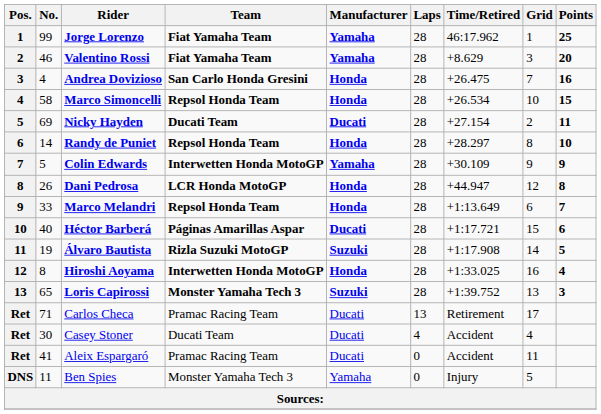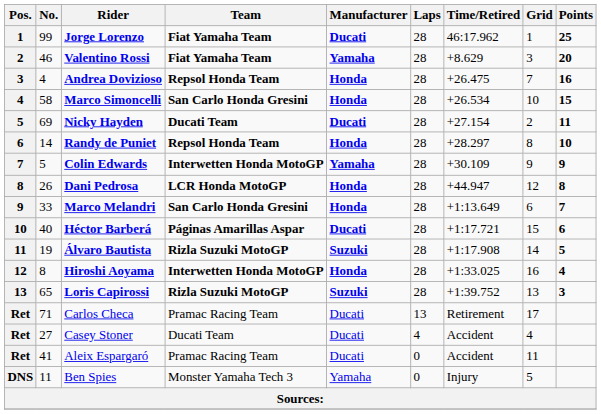 <table class="wikitable" style="font-size: 95%;">
 <tr>
 <th>Pos.</th>
 <th>No.</th>
 <th>Rider</th>
 <th>Team</th>
 <th>Manufacturer</th>
 <th>Laps</th>
 <th>Time/Retired</th>
 <th>Grid</th>
 <th>Points</th>
 </tr>
 <tr>
 <th>1</th>
 <td>99</td>
 <td> <strong><a href='#'>Jorge Lorenzo</a></strong></td>
 <td><strong>Fiat Yamaha Team</strong></td>
-<td><strong><a href='#'>Yamaha</a></strong></td>
+<td><strong><a href='#'>Ducati</a></strong></td>
 <td>28</td>
 <td>46:17.962</td>
 <td>1</td>
 <td><strong>25</strong></td>
 </tr>
 <tr>
 <th>2</th>
 <td>46</td>
 <td> <strong><a href='#'>Valentino Rossi</a></strong></td>
 <td><strong>Fiat Yamaha Team</strong></td>
 <td><strong><a href='#'>Yamaha</a></strong></td>
 <td>28</td>
 <td>+8.629</td>
 <td>3</td>
 <td><strong>20</strong></td>
 </tr>
 <tr>
 <th>3</th>
 <td>4</td>
 <td> <strong><a href='#'>Andrea Dovizioso</a></strong></td>
-<td><strong>San Carlo Honda Gresini</strong></td>
+<td><strong>Repsol Honda Team</strong></td>
 <td><strong><a href='#'>Honda</a></strong></td>
 <td>28</td>
 <td>+26.475</td>
 <td>7</td>
 <td><strong>16</strong></td>
 </tr>
 <tr>
 <th>4</th>
 <td>58</td>
 <td> <strong><a href='#'>Marco Simoncelli</a></strong></td>
-<td><strong>Repsol Honda Team</strong></td>
+<td><strong>San Carlo Honda Gresini</strong></td>
 <td><strong><a href='#'>Honda</a></strong></td>
 <td>28</td>
 <td>+26.534</td>
 <td>10</td>
 <td><strong>15</strong></td>
 </tr>
 <tr>
 <th>5</th>
 <td>69</td>
 <td> <strong><a href='#'>Nicky Hayden</a></strong></td>
 <td><strong>Ducati Team</strong></td>
 <td><strong><a href='#'>Ducati</a></strong></td>
 <td>28</td>
 <td>+27.154</td>
 <td>2</td>
 <td><strong>11</strong></td>
 </tr>
 <tr>
 <th>6</th>
 <td>14</td>
 <td> <strong><a href='#'>Randy de Puniet</a></strong></td>
 <td><strong>Repsol Honda Team</strong></td>
 <td><strong><a href='#'>Honda</a></strong></td>
 <td>28</td>
 <td>+28.297</td>
 <td>8</td>
 <td><strong>10</strong></td>
 </tr>
 <tr>
 <th>7</th>
 <td>5</td>
 <td> <strong><a href='#'>Colin Edwards</a></strong></td>
 <td><strong>Interwetten Honda MotoGP</strong></td>
 <td><strong><a href='#'>Yamaha</a></strong></td>
 <td>28</td>
 <td>+30.109</td>
 <td>9</td>
 <td><strong>9</strong></td>
 </tr>
 <tr>
 <th>8</th>
 <td>26</td>
 <td> <strong><a href='#'>Dani Pedrosa</a></strong></td>
 <td><strong>LCR Honda MotoGP</strong></td>
 <td><strong><a href='#'>Honda</a></strong></td>
 <td>28</td>
 <td>+44.947</td>
 <td>12</td>
 <td><strong>8</strong></td>
 </tr>
 <tr>
 <th>9</th>
 <td>33</td>
 <td> <strong><a href='#'>Marco Melandri</a></strong></td>
-<td><strong>Repsol Honda Team</strong></td>
+<td><strong>San Carlo Honda Gresini</strong></td>
 <td><strong><a href='#'>Honda</a></strong></td>
 <td>28</td>
 <td>+1:13.649</td>
 <td>6</td>
 <td><strong>7</strong></td>
 </tr>
 <tr>
 <th>10</th>
 <td>40</td>
 <td> <strong><a href='#'>Héctor Barberá</a></strong></td>
 <td><strong>Páginas Amarillas Aspar</strong></td>
 <td><strong><a href='#'>Ducati</a></strong></td>
 <td>28</td>
 <td>+1:17.721</td>
 <td>15</td>
 <td><strong>6</strong></td>
 </tr>
 <tr>
 <th>11</th>
 <td>19</td>
 <td> <strong><a href='#'>Álvaro Bautista</a></strong></td>
 <td><strong>Rizla Suzuki MotoGP</strong></td>
 <td><strong><a href='#'>Suzuki</a></strong></td>
 <td>28</td>
 <td>+1:17.908</td>
 <td>14</td>
 <td><strong>5</strong></td>
 </tr>
 <tr>
 <th>12</th>
 <td>8</td>
 <td> <strong><a href='#'>Hiroshi Aoyama</a></strong></td>
 <td><strong>Interwetten Honda MotoGP</strong></td>
 <td><strong><a href='#'>Honda</a></strong></td>
 <td>28</td>
 <td>+1:33.025</td>
 <td>16</td>
 <td><strong>4</strong></td>
 </tr>
 <tr>
 <th>13</th>
 <td>65</td>
 <td> <strong><a href='#'>Loris Capirossi</a></strong></td>
-<td><strong>Monster Yamaha Tech 3</strong></td>
+<td><strong>Rizla Suzuki MotoGP</strong></td>
 <td><strong><a href='#'>Suzuki</a></strong></td>
 <td>28</td>
 <td>+1:39.752</td>
 <td>13</td>
 <td><strong>3</strong></td>
 </tr>
 <tr>
 <th>Ret</th>
 <td>71</td>
 <td> <a href='#'>Carlos Checa</a></td>
 <td>Pramac Racing Team</td>
 <td><a href='#'>Ducati</a></td>
 <td>13</td>
 <td>Retirement</td>
 <td>17</td>
 <td></td>
 </tr>
 <tr>
 <th>Ret</th>
-<td>30</td>
+<td>27</td>
 <td> <a href='#'>Casey Stoner</a></td>
 <td>Ducati Team</td>
 <td><a href='#'>Ducati</a></td>
 <td>4</td>
 <td>Accident</td>
 <td>4</td>
 <td></td>
 </tr>
 <tr>
 <th>Ret</th>
 <td>41</td>
 <td> <a href='#'>Aleix Espargaró</a></td>
 <td>Pramac Racing Team</td>
 <td><a href='#'>Ducati</a></td>
 <td>0</td>
 <td>Accident</td>
 <td>11</td>
 <td></td>
 </tr>
 <tr>
 <th>DNS</th>
 <td>11</td>
 <td> <a href='#'>Ben Spies</a></td>
 <td>Monster Yamaha Tech 3</td>
 <td><a href='#'>Yamaha</a></td>
 <td>0</td>
 <td>Injury</td>
 <td>5</td>
 <td></td>
 </tr>
 <tr>
 <th colspan=9>Sources: </th>
 </tr>
 <tr>
 </tr>
 </table>
